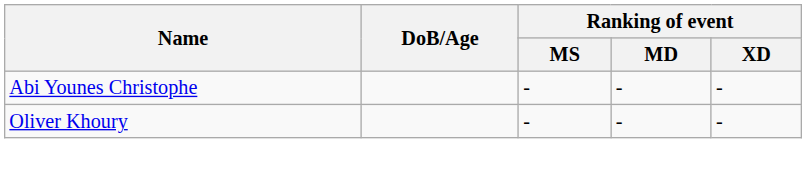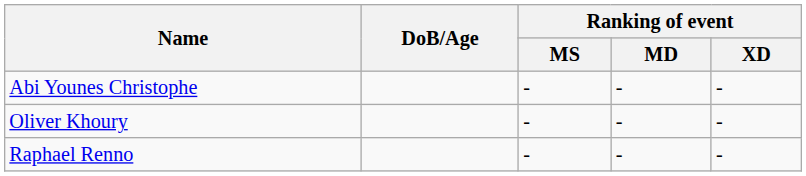 <table class="wikitable" style="width:600px; font-size:95%;">
 <tr>
 <th rowspan="2" align="left">Name</th>
 <th rowspan="2" align="left">DoB/Age</th>
 <th colspan="3" align="center">Ranking of event</th>
 </tr>
 <tr>
 <th align="center">MS</th>
 <th>MD</th>
 <th align="center">XD</th>
 </tr>
 <tr>
 <td><a href='#'>Abi Younes Christophe</a></td>
 <td></td>
 <td>-</td>
 <td>-</td>
 <td>-</td>
 </tr>
 <tr>
 <td><a href='#'>Oliver Khoury</a></td>
 <td></td>
 <td>-</td>
 <td>-</td>
 <td>-</td>
 </tr>
+<tr>
+<td><a href='#'>Raphael Renno</a></td>
+<td></td>
+<td>-</td>
+<td>-</td>
+<td>-</td>
+</tr>
 </table>
